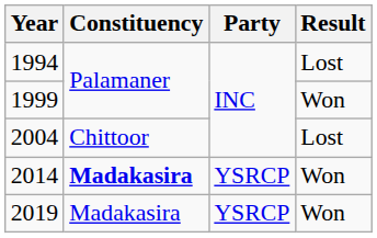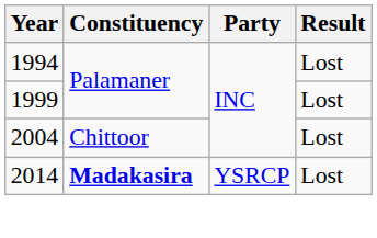 <table class="wikitable">
 <tr>
 <th>Year</th>
 <th>Constituency</th>
 <th>Party</th>
 <th>Result</th>
 </tr>
 <tr>
 <td>1994</td>
 <td rowspan="2"><a href='#'>Palamaner</a></td>
 <td rowspan="3"><a href='#'>INC</a></td>
 <td>Lost</td>
 </tr>
 <tr>
 <td>1999</td>
-<td>Won</td>
+<td>Lost</td>
 </tr>
 <tr>
 <td>2004</td>
 <td><a href='#'>Chittoor</a></td>
 <td>Lost</td>
 </tr>
 <tr>
 <td>2014</td>
 <td><strong><a href='#'>Madakasira</a></strong></td>
 <td><a href='#'>YSRCP</a></td>
-<td>Won</td>
-</tr>
-<tr>
-<td>2019</td>
-<td><a href='#'>Madakasira</a></td>
-<td><a href='#'>YSRCP</a></td>
-<td>Won</td>
+<td>Lost</td>
 </tr>
 </table>
